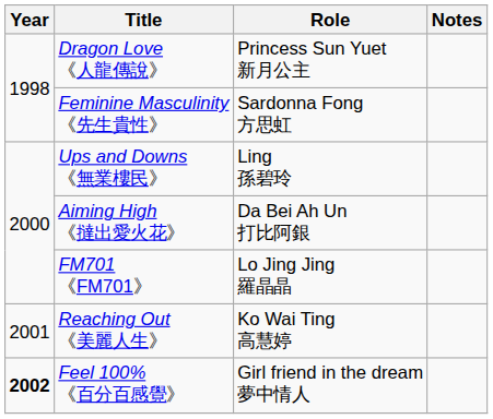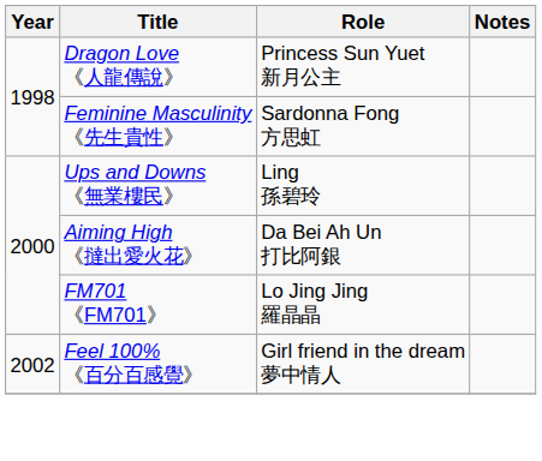 <table class="wikitable" style="font-size: 95%;">
 <tr>
 <th>Year</th>
 <th>Title</th>
 <th>Role</th>
 <th>Notes</th>
 </tr>
 <tr>
 <td rowspan="2">1998</td>
 <td><em><a href='#'>Dragon Love</a></em> <br> 《<a href='#'>人龍傳說</a>》</td>
 <td>Princess Sun Yuet<br>新月公主</td>
 <td></td>
 </tr>
 <tr>
 <td><em><a href='#'>Feminine Masculinity</a></em> <br> 《<a href='#'>先生貴性</a>》</td>
 <td>Sardonna Fong <br> 方思虹</td>
 <td></td>
 </tr>
 <tr>
 <td rowspan="3">2000</td>
 <td><em><a href='#'>Ups and Downs</a></em> <br> 《<a href='#'>無業樓民</a>》</td>
 <td>Ling <br> 孫碧玲</td>
 <td></td>
 </tr>
 <tr>
 <td><em><a href='#'>Aiming High</a></em> <br> 《<a href='#'>撻出愛火花</a>》</td>
 <td>Da Bei Ah Un <br> 打比阿銀</td>
 <td></td>
 </tr>
 <tr>
 <td><em><a href='#'>FM701</a></em> <br> 《<a href='#'>FM701</a>》</td>
 <td>Lo Jing Jing <br> 羅晶晶</td>
 <td></td>
 </tr>
 <tr>
-<td>2001</td>
-<td><em><a href='#'>Reaching Out</a></em> <br> 《<a href='#'>美麗人生</a>》</td>
-<td>Ko Wai Ting <br> 高慧婷</td>
-<td></td>
-</tr>
-<tr>
-<td><strong>2002</strong></td>
+<td>2002</td>
 <td><em><a href='#'>Feel 100%</a></em> <br> 《<a href='#'>百分百感覺</a>》</td>
 <td>Girl friend in the dream <br> 夢中情人</td>
 <td></td>
 </tr>
 <tr>
 </tr>
 </table>
